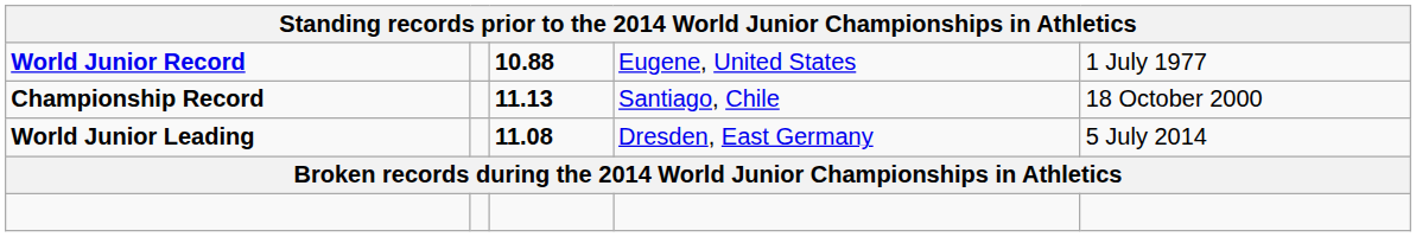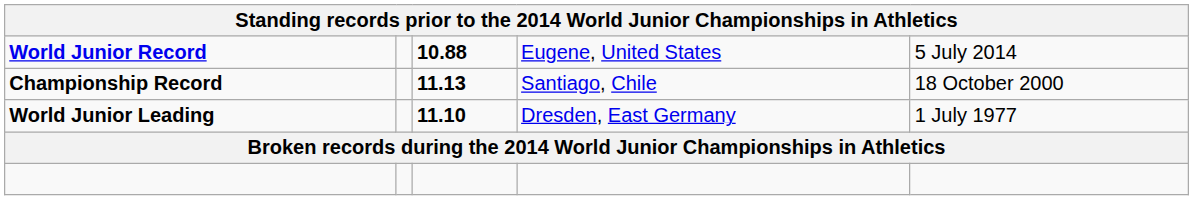 <table class="wikitable" width=75%>
 <tr>
 <th colspan="5">Standing records prior to the 2014 World Junior Championships in Athletics</th>
 </tr>
 <tr>
 <td><strong><a href='#'>World Junior Record</a></strong></td>
 <td></td>
 <td><strong>10.88</strong></td>
 <td><a href='#'>Eugene</a>, <a href='#'>United States</a></td>
-<td>1 July 1977</td>
+<td>5 July 2014</td>
 </tr>
 <tr>
 <td><strong>Championship Record</strong></td>
 <td></td>
 <td><strong>11.13</strong></td>
 <td><a href='#'>Santiago</a>, <a href='#'>Chile</a></td>
 <td>18 October 2000</td>
 </tr>
 <tr>
 <td><strong>World Junior Leading</strong></td>
 <td></td>
-<td><strong>11.08</strong></td>
+<td><strong>11.10</strong></td>
 <td><a href='#'>Dresden</a>, <a href='#'>East Germany</a></td>
-<td>5 July 2014</td>
+<td>1 July 1977</td>
 </tr>
 <tr>
 <th colspan="5">Broken records during the 2014 World Junior Championships in Athletics</th>
 </tr>
 <tr>
 <td> </td>
 <td></td>
 <td></td>
 <td></td>
 <td></td>
 </tr>
 </table>
